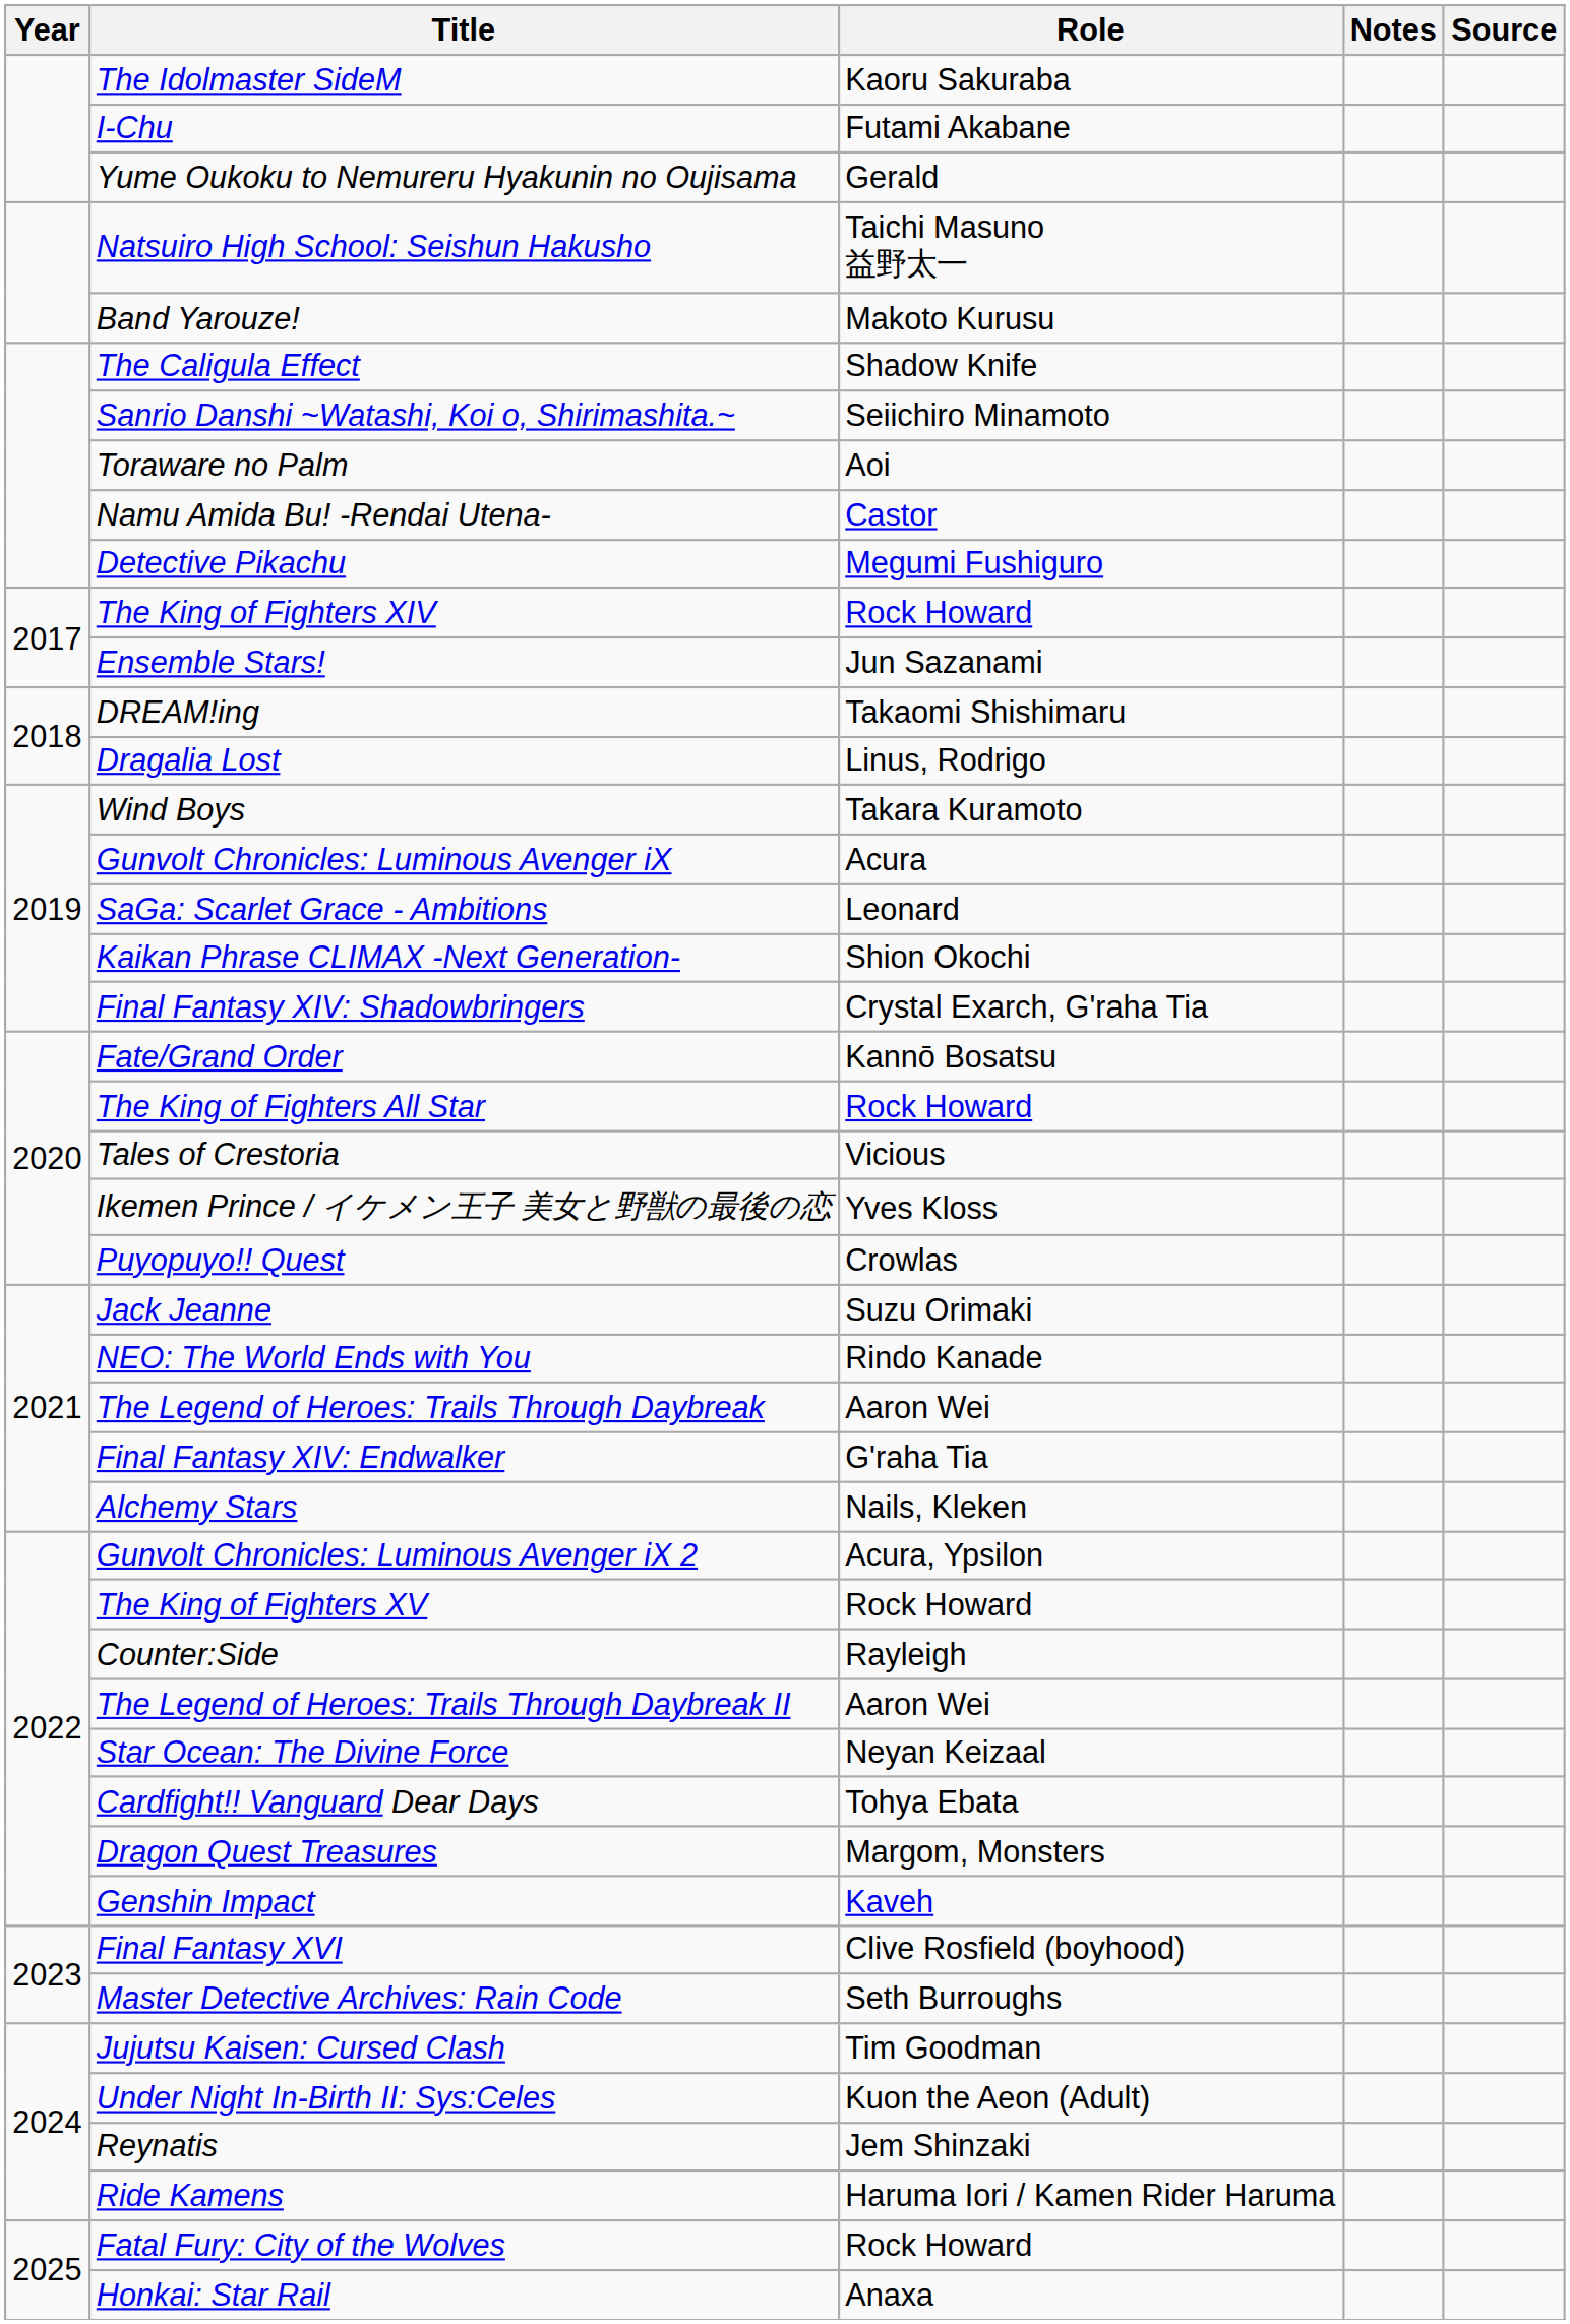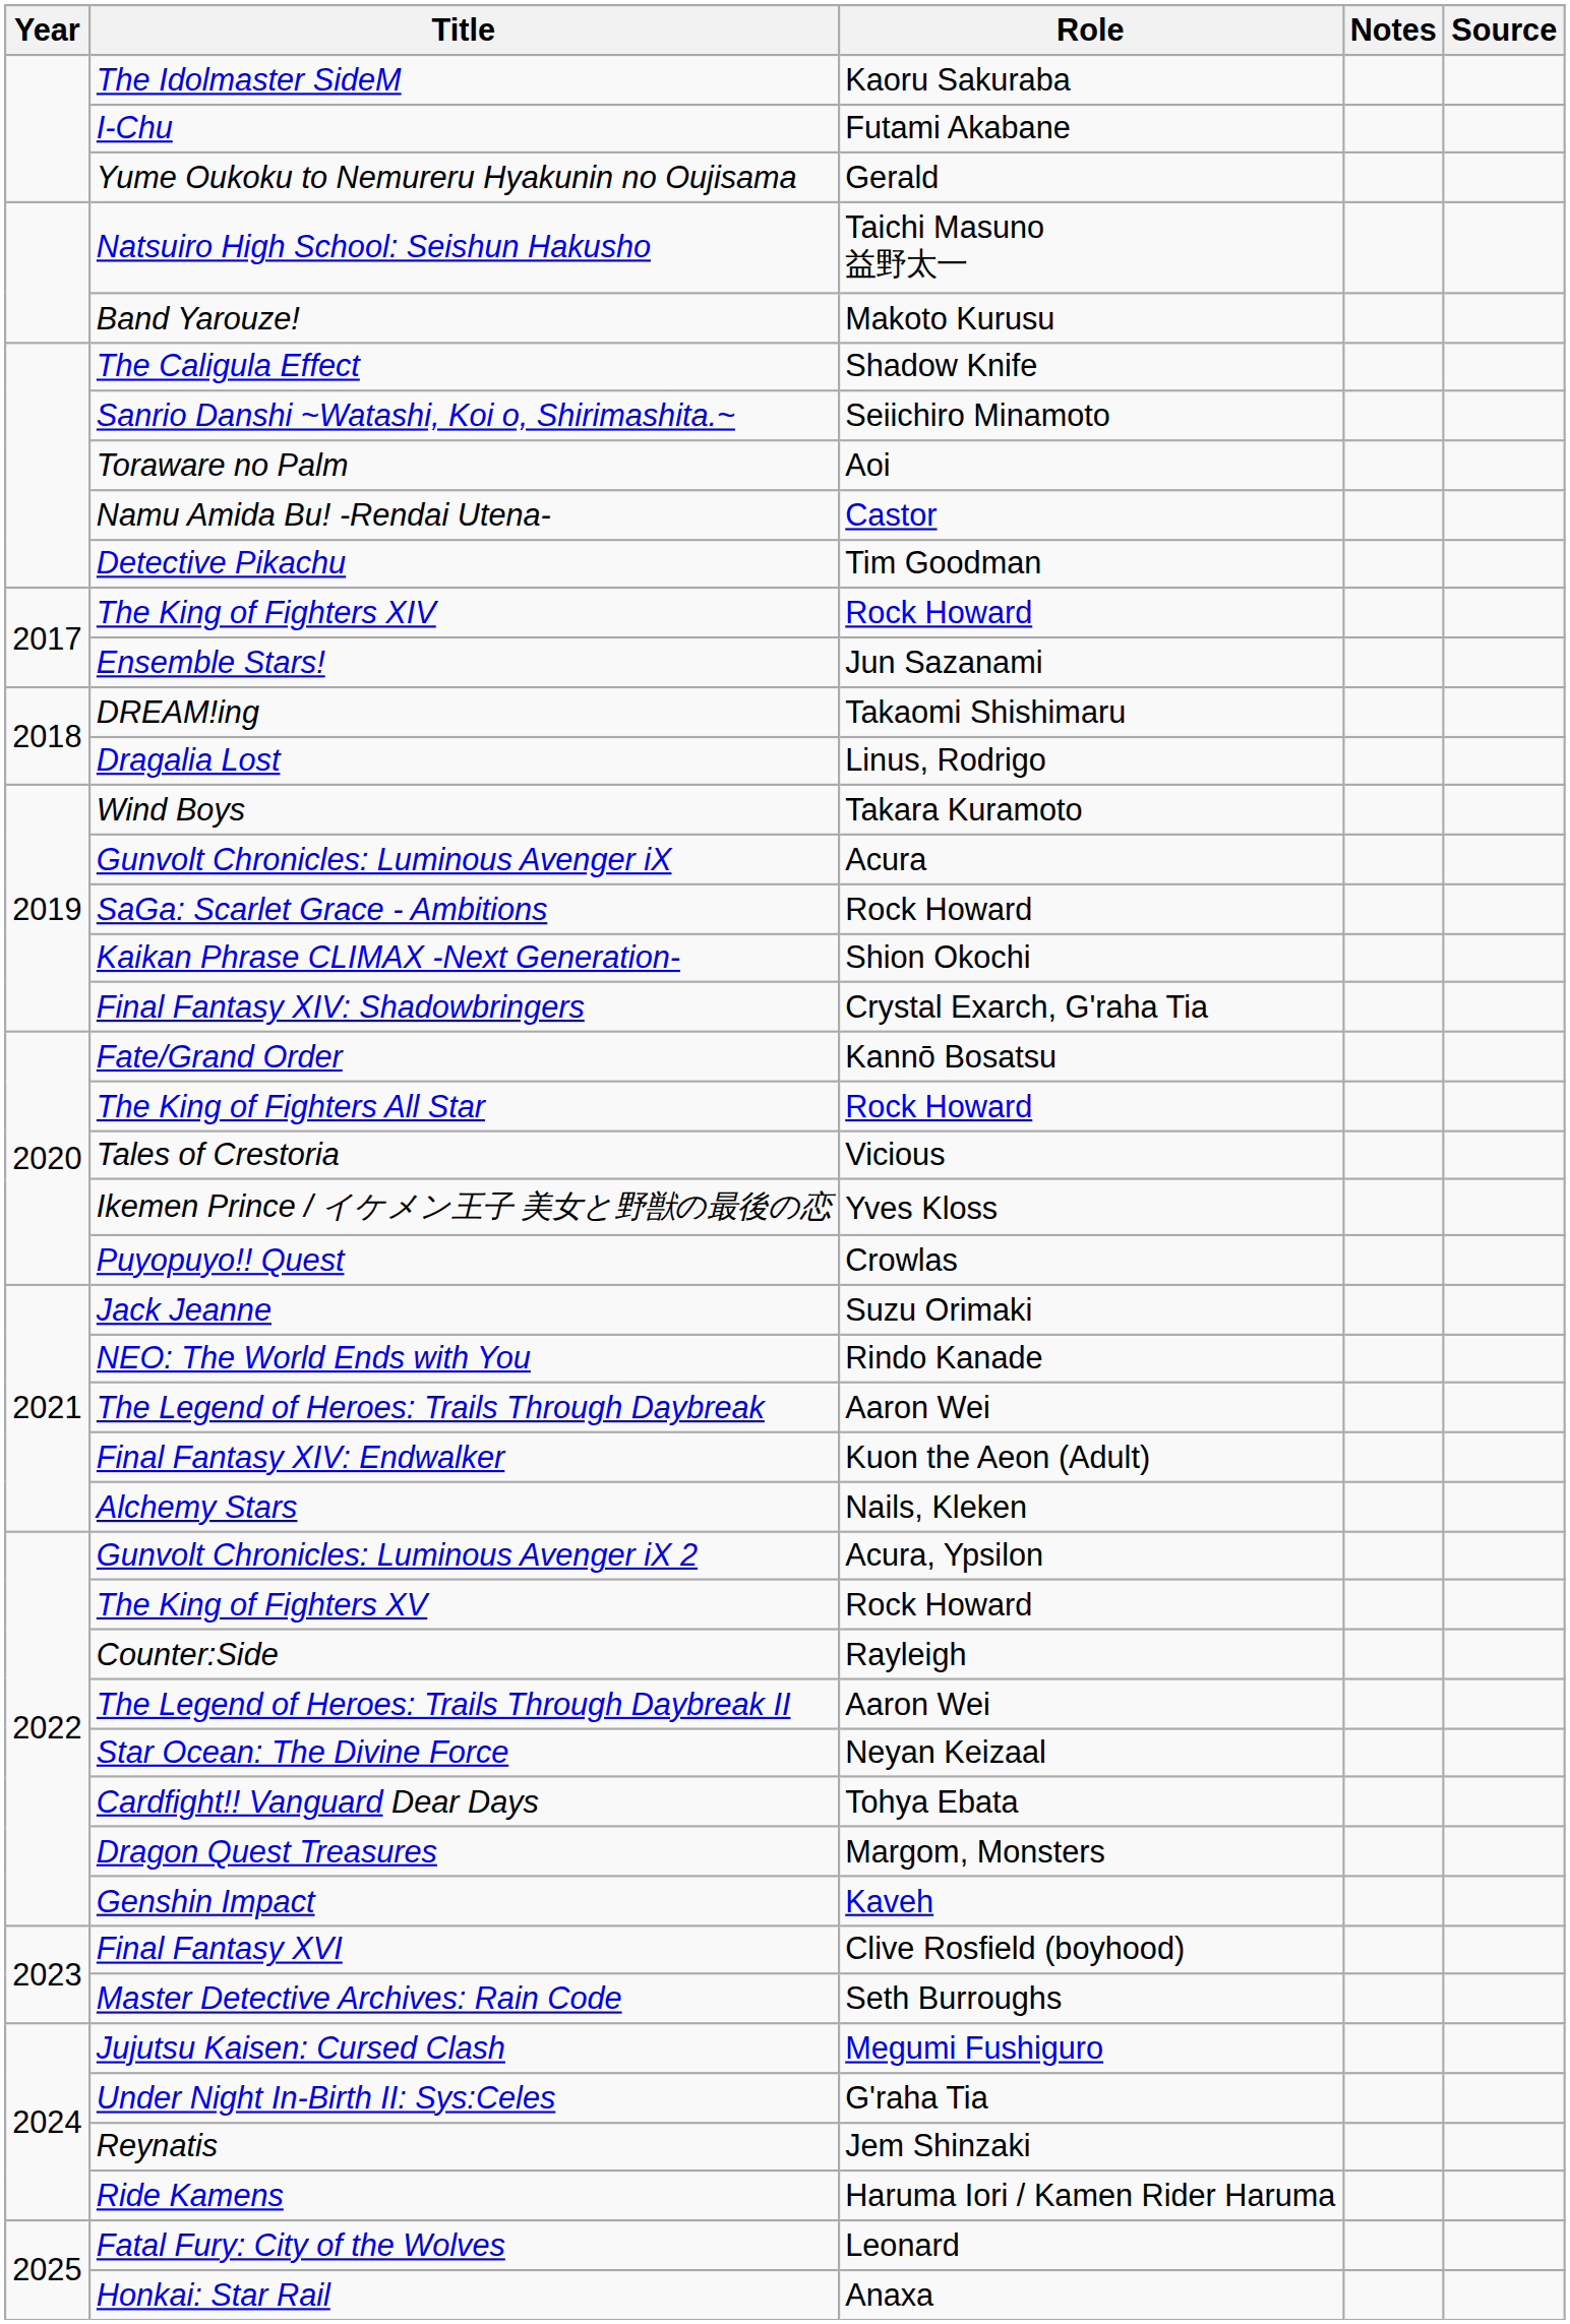 <table class="wikitable" style="font-size: 90%;">
 <tr>
 <th>Year</th>
 <th>Title</th>
 <th>Role</th>
 <th class="unsortable">Notes</th>
 <th class="unsortable">Source</th>
 </tr>
 <tr>
 <td rowspan="3"></td>
 <td><em><a href='#'>The Idolmaster SideM</a></em></td>
 <td>Kaoru Sakuraba</td>
 <td></td>
 <td></td>
 </tr>
 <tr>
 <td><em><a href='#'>I-Chu</a></em></td>
 <td>Futami Akabane</td>
 <td></td>
 <td></td>
 </tr>
 <tr>
 <td><em>Yume Oukoku to Nemureru Hyakunin no Oujisama</em></td>
 <td>Gerald</td>
 <td></td>
 <td></td>
 </tr>
 <tr>
 <td rowspan="2"></td>
 <td><em><a href='#'>Natsuiro High School: Seishun Hakusho</a></em></td>
 <td>Taichi Masuno<br>益野太一</td>
 <td></td>
 <td></td>
 </tr>
 <tr>
 <td><em>Band Yarouze!</em></td>
 <td>Makoto Kurusu</td>
 <td></td>
 <td></td>
 </tr>
 <tr>
 <td rowspan="5"></td>
 <td><em><a href='#'>The Caligula Effect</a></em></td>
 <td>Shadow Knife</td>
 <td></td>
 <td></td>
 </tr>
 <tr>
 <td><em><a href='#'>Sanrio Danshi ~Watashi, Koi o, Shirimashita.~</a></em></td>
 <td>Seiichiro Minamoto</td>
 <td></td>
 <td></td>
 </tr>
 <tr>
 <td><em>Toraware no Palm</em></td>
 <td>Aoi</td>
 <td></td>
 <td></td>
 </tr>
 <tr>
 <td><em>Namu Amida Bu! -Rendai Utena-</em></td>
 <td><a href='#'>Castor</a></td>
 <td></td>
 <td></td>
 </tr>
 <tr>
 <td><em><a href='#'>Detective Pikachu</a></em></td>
-<td><a href='#'>Megumi Fushiguro</a></td>
+<td>Tim Goodman</td>
 <td></td>
 <td></td>
 </tr>
 <tr>
 <td rowspan="2">2017</td>
 <td><em><a href='#'>The King of Fighters XIV</a></em></td>
 <td><a href='#'>Rock Howard</a></td>
 <td></td>
 <td></td>
 </tr>
 <tr>
 <td><em><a href='#'>Ensemble Stars!</a></em></td>
 <td>Jun Sazanami</td>
 <td></td>
 <td></td>
 </tr>
 <tr>
 <td rowspan="2">2018</td>
 <td><em>DREAM!ing</em></td>
 <td>Takaomi Shishimaru</td>
 <td></td>
 <td></td>
 </tr>
 <tr>
 <td><em><a href='#'>Dragalia Lost</a></em></td>
 <td>Linus, Rodrigo</td>
 <td></td>
 <td></td>
 </tr>
 <tr>
 <td rowspan="5">2019</td>
 <td><em>Wind Boys</em></td>
 <td>Takara Kuramoto</td>
 <td></td>
 <td></td>
 </tr>
 <tr>
 <td><em><a href='#'>Gunvolt Chronicles: Luminous Avenger iX</a></em></td>
 <td>Acura</td>
 <td></td>
 <td></td>
 </tr>
 <tr>
 <td><em><a href='#'>SaGa: Scarlet Grace - Ambitions</a></em></td>
-<td>Leonard</td>
+<td>Rock Howard</td>
 <td></td>
 <td></td>
 </tr>
 <tr>
 <td><em><a href='#'>Kaikan Phrase CLIMAX -Next Generation-</a></em></td>
 <td>Shion Okochi</td>
 <td></td>
 <td></td>
 </tr>
 <tr>
 <td><em><a href='#'>Final Fantasy XIV: Shadowbringers</a></em></td>
 <td>Crystal Exarch, G'raha Tia</td>
 <td></td>
 <td></td>
 </tr>
 <tr>
 <td rowspan="5">2020</td>
 <td><em><a href='#'>Fate/Grand Order</a></em></td>
 <td>Kannō Bosatsu</td>
 <td></td>
 <td></td>
 </tr>
 <tr>
 <td><em><a href='#'>The King of Fighters All Star</a></em></td>
 <td><a href='#'>Rock Howard</a></td>
 <td></td>
 <td></td>
 </tr>
 <tr>
 <td><em>Tales of Crestoria</em></td>
 <td>Vicious</td>
 <td></td>
 <td></td>
 </tr>
 <tr>
 <td><em>Ikemen Prince / イケメン王子 美女と野獣の最後の恋</em></td>
 <td>Yves Kloss</td>
 <td></td>
 <td></td>
 </tr>
 <tr>
 <td><em><a href='#'>Puyopuyo!! Quest</a></em></td>
 <td>Crowlas</td>
 <td></td>
 <td></td>
 </tr>
 <tr>
 <td rowspan="5">2021</td>
 <td><em><a href='#'>Jack Jeanne</a></em></td>
 <td>Suzu Orimaki</td>
 <td></td>
 <td></td>
 </tr>
 <tr>
 <td><em><a href='#'>NEO: The World Ends with You</a></em></td>
 <td>Rindo Kanade</td>
 <td></td>
 <td></td>
 </tr>
 <tr>
 <td><em><a href='#'>The Legend of Heroes: Trails Through Daybreak</a></em></td>
 <td>Aaron Wei</td>
 <td></td>
 <td></td>
 </tr>
 <tr>
 <td><em><a href='#'>Final Fantasy XIV: Endwalker</a></em></td>
-<td>G'raha Tia</td>
+<td>Kuon the Aeon (Adult)</td>
 <td></td>
 <td></td>
 </tr>
 <tr>
 <td><em><a href='#'>Alchemy Stars</a></em></td>
 <td>Nails, Kleken</td>
 <td></td>
 <td></td>
 </tr>
 <tr>
 <td rowspan="8">2022</td>
 <td><em><a href='#'>Gunvolt Chronicles: Luminous Avenger iX 2</a></em></td>
 <td>Acura, Ypsilon</td>
 <td></td>
 <td></td>
 </tr>
 <tr>
 <td><em><a href='#'>The King of Fighters XV</a></em></td>
 <td>Rock Howard</td>
 <td></td>
 <td></td>
 </tr>
 <tr>
 <td><em>Counter:Side</em></td>
 <td>Rayleigh</td>
 <td></td>
 <td></td>
 </tr>
 <tr>
 <td><em><a href='#'>The Legend of Heroes: Trails Through Daybreak II</a></em></td>
 <td>Aaron Wei</td>
 <td></td>
 <td></td>
 </tr>
 <tr>
 <td><em><a href='#'>Star Ocean: The Divine Force</a></em></td>
 <td>Neyan Keizaal</td>
 <td></td>
 <td></td>
 </tr>
 <tr>
 <td><em><a href='#'>Cardfight!! Vanguard</a> Dear Days</em></td>
 <td>Tohya Ebata</td>
 <td></td>
 <td></td>
 </tr>
 <tr>
 <td><em><a href='#'>Dragon Quest Treasures</a></em></td>
 <td>Margom, Monsters</td>
 <td></td>
 <td></td>
 </tr>
 <tr>
 <td><em><a href='#'>Genshin Impact</a></em></td>
 <td><a href='#'>Kaveh</a></td>
 <td></td>
 <td></td>
 </tr>
 <tr>
 <td rowspan="2">2023</td>
 <td><em><a href='#'>Final Fantasy XVI</a></em></td>
 <td>Clive Rosfield (boyhood)</td>
 <td></td>
 <td></td>
 </tr>
 <tr>
 <td><em><a href='#'>Master Detective Archives: Rain Code</a></em></td>
 <td>Seth Burroughs</td>
 <td></td>
 <td></td>
 </tr>
 <tr>
 <td rowspan="4">2024</td>
 <td><em><a href='#'>Jujutsu Kaisen: Cursed Clash</a></em></td>
-<td>Tim Goodman</td>
+<td><a href='#'>Megumi Fushiguro</a></td>
 <td></td>
 <td></td>
 </tr>
 <tr>
 <td><em><a href='#'>Under Night In-Birth II: Sys:Celes</a></em></td>
-<td>Kuon the Aeon (Adult)</td>
+<td>G'raha Tia</td>
 <td></td>
 <td></td>
 </tr>
 <tr>
 <td><em>Reynatis</em></td>
 <td>Jem Shinzaki</td>
 <td></td>
 <td></td>
 </tr>
 <tr>
 <td><em><a href='#'>Ride Kamens</a></em></td>
 <td>Haruma Iori / Kamen Rider Haruma</td>
 <td></td>
 <td></td>
 </tr>
 <tr>
 <td rowspan="2">2025</td>
 <td><em><a href='#'>Fatal Fury: City of the Wolves</a></em></td>
-<td>Rock Howard</td>
+<td>Leonard</td>
 <td></td>
 <td></td>
 </tr>
 <tr>
 <td><em><a href='#'>Honkai: Star Rail</a></em></td>
 <td>Anaxa</td>
 <td></td>
 <td></td>
 </tr>
 </table>
